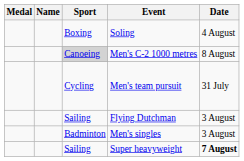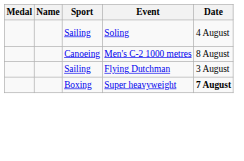 <table class="wikitable sortable" style="font-size:90%">
 <tr>
 <th>Medal</th>
 <th>Name</th>
 <th>Sport</th>
 <th>Event</th>
 <th>Date</th>
 </tr>
 <tr>
 <td></td>
 <td><br><br></td>
-<td><a href='#'>Boxing</a></td>
+<td><a href='#'>Sailing</a></td>
 <td><a href='#'>Soling</a></td>
 <td>4 August</td>
 </tr>
 <tr>
 <td></td>
 <td><br></td>
-<td style="background: lightgrey;"><a href='#'>Canoeing</a></td>
+<td><a href='#'>Canoeing</a></td>
 <td><a href='#'>Men's C-2 1000 metres</a></td>
 <td>8 August</td>
-</tr>
-<tr>
-<td></td>
-<td><br><br><br><br></td>
-<td><a href='#'>Cycling</a></td>
-<td><a href='#'>Men's team pursuit</a></td>
-<td>31 July</td>
 </tr>
 <tr>
 <td></td>
 <td><br></td>
 <td><a href='#'>Sailing</a></td>
 <td><a href='#'>Flying Dutchman</a></td>
 <td>3 August</td>
 </tr>
 <tr>
 <td></td>
 <td></td>
-<td><a href='#'>Badminton</a></td>
-<td><a href='#'>Men's singles</a></td>
-<td>3 August</td>
-</tr>
-<tr>
-<td></td>
-<td></td>
-<td><a href='#'>Sailing</a></td>
+<td><a href='#'>Boxing</a></td>
 <td><a href='#'>Super heavyweight</a></td>
 <td><strong>7 August</strong></td>
 </tr>
 </table>
